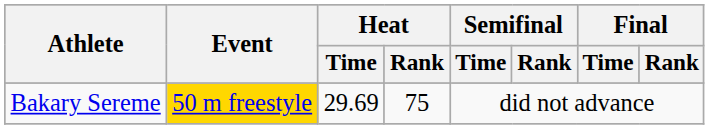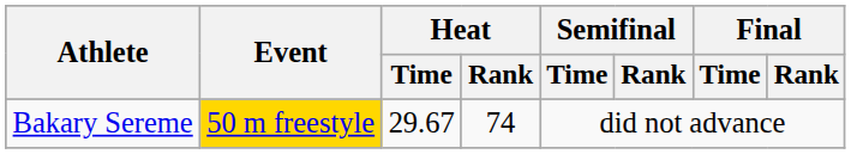 <table class=wikitable style="font-size:90%">
 <tr>
 <th rowspan="2">Athlete</th>
 <th rowspan="2">Event</th>
 <th colspan="2">Heat</th>
 <th colspan="2">Semifinal</th>
 <th colspan="2">Final</th>
 </tr>
 <tr style="font-size:95%">
 <th>Time</th>
 <th>Rank</th>
 <th>Time</th>
 <th>Rank</th>
 <th>Time</th>
 <th>Rank</th>
 </tr>
 <tr align=center>
 <td align=left><a href='#'>Bakary Sereme</a></td>
 <td align=left style="background: gold;"><a href='#'>50 m freestyle</a></td>
-<td>29.69</td>
-<td>75</td>
+<td>29.67</td>
+<td>74</td>
 <td colspan=4>did not advance</td>
 </tr>
 </table>
